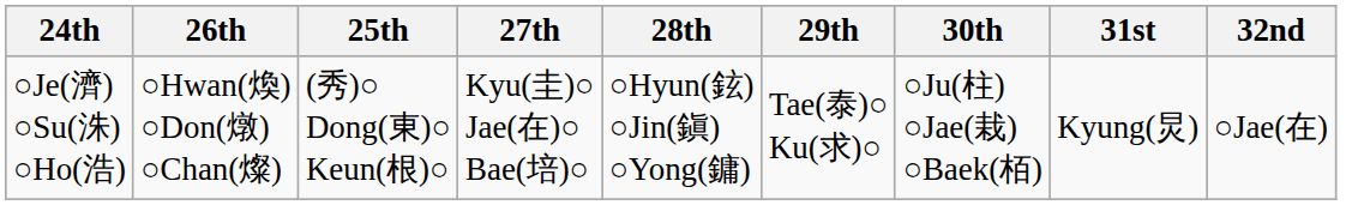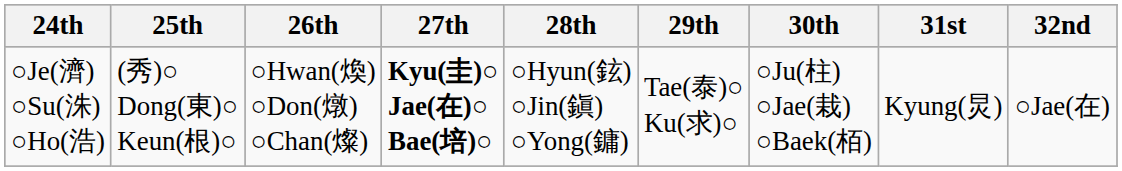 <table class="wikitable">
 <tr>
 <th>24th</th>
+<th>25th</th>
 <th>26th</th>
-<th>25th</th>
 <th>27th</th>
 <th>28th</th>
 <th>29th</th>
 <th>30th</th>
 <th>31st</th>
 <th>32nd</th>
 </tr>
 <tr>
 <td>○Je(濟)<br>○Su(洙)<br>○Ho(浩)</td>
+<td>(秀)○<br>Dong(東)○<br>Keun(根)○</td>
 <td>○Hwan(煥)<br>○Don(燉)<br>○Chan(燦)</td>
-<td>(秀)○<br>Dong(東)○<br>Keun(根)○</td>
-<td>Kyu(圭)○<br>Jae(在)○<br>Bae(培)○</td>
+<td><strong>Kyu(圭)○<br>Jae(在)○<br>Bae(培)○</strong></td>
 <td>○Hyun(鉉)<br>○Jin(鎭)<br>○Yong(鏞)</td>
 <td>Tae(泰)○<br>Ku(求)○</td>
 <td>○Ju(柱)<br>○Jae(栽)<br>○Baek(栢)</td>
 <td>Kyung(炅)</td>
 <td>○Jae(在)</td>
 </tr>
 </table>
